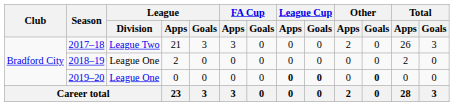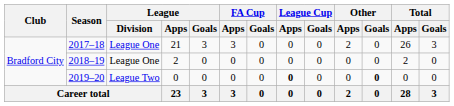 <table class=wikitable style="text-align: center">
 <tr>
 <th rowspan="2">Club</th>
 <th rowspan="2">Season</th>
 <th colspan="3">League</th>
 <th colspan="2"><a href='#'>FA Cup</a></th>
 <th colspan="2"><a href='#'>League Cup</a></th>
 <th colspan="2">Other</th>
 <th colspan="2">Total</th>
 </tr>
 <tr>
 <th>Division</th>
 <th>Apps</th>
 <th>Goals</th>
 <th>Apps</th>
 <th>Goals</th>
 <th>Apps</th>
 <th>Goals</th>
 <th>Apps</th>
 <th>Goals</th>
 <th>Apps</th>
 <th>Goals</th>
 </tr>
 <tr>
 <td rowspan="3"><a href='#'>Bradford City</a></td>
 <td><a href='#'>2017–18</a></td>
-<td><a href='#'>League Two</a></td>
+<td><a href='#'>League One</a></td>
 <td>21</td>
 <td>3</td>
 <td>3</td>
 <td>0</td>
 <td>0</td>
 <td>0</td>
 <td>2</td>
 <td>0</td>
 <td>26</td>
 <td>3</td>
 </tr>
 <tr>
 <td><a href='#'>2018–19</a></td>
 <td>League One</td>
 <td>2</td>
 <td>0</td>
 <td>0</td>
 <td>0</td>
 <td>0</td>
 <td>0</td>
 <td>0</td>
 <td>0</td>
 <td>2</td>
 <td>0</td>
 </tr>
 <tr>
 <td><a href='#'>2019–20</a></td>
-<td><a href='#'>League One</a></td>
+<td><a href='#'>League Two</a></td>
 <td>0</td>
 <td>0</td>
 <td>0</td>
 <td>0</td>
 <td><strong>0</strong></td>
-<td><strong>0</strong></td>
+<td>0</td>
 <td>0</td>
 <td><strong>0</strong></td>
 <td>0</td>
 <td>0</td>
 </tr>
 <tr>
 <th colspan="3">Career total</th>
 <th>23</th>
 <th>3</th>
 <th>3</th>
 <th>0</th>
 <th>0</th>
 <th>0</th>
 <th>2</th>
 <th>0</th>
 <th>28</th>
 <th>3</th>
 </tr>
 </table>
